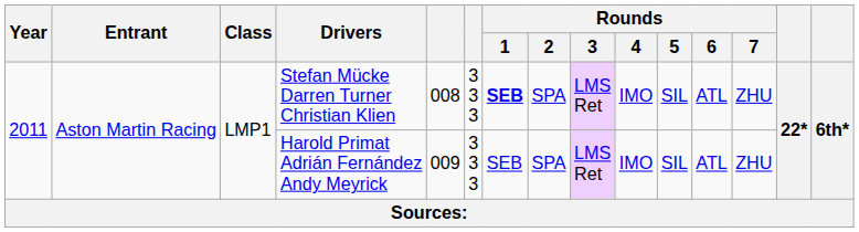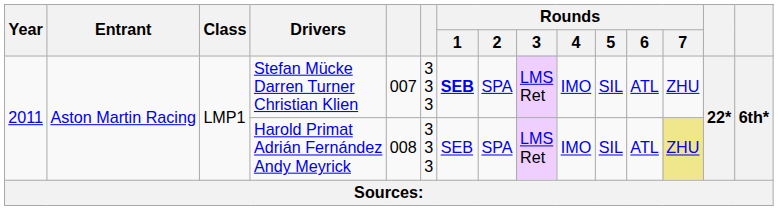 <table class="wikitable">
 <tr>
 <th rowspan="2">Year</th>
 <th rowspan="2">Entrant</th>
 <th rowspan="2">Class</th>
 <th rowspan="2">Drivers</th>
 <th rowspan="2"></th>
 <th rowspan="2"></th>
 <th colspan="7">Rounds</th>
 <th rowspan="2"></th>
 <th rowspan="2"></th>
 </tr>
 <tr>
 <th>1</th>
 <th>2</th>
 <th>3</th>
 <th>4</th>
 <th>5</th>
 <th>6</th>
 <th>7</th>
 </tr>
 <tr>
 <td rowspan="2"><a href='#'>2011</a></td>
 <td rowspan="2"> <a href='#'>Aston Martin Racing</a></td>
 <td rowspan="2">LMP1</td>
 <td> <a href='#'>Stefan Mücke</a><br> <a href='#'>Darren Turner</a><br> <a href='#'>Christian Klien</a></td>
-<td>008</td>
+<td>007</td>
 <td>3<br>3<br>3</td>
 <td><strong><a href='#'>SEB</a><br></strong></td>
 <td><a href='#'>SPA</a><br></td>
 <td style="background:#EFCFFF;"><a href='#'>LMS</a><br>Ret</td>
 <td><a href='#'>IMO</a><br></td>
 <td><a href='#'>SIL</a><br></td>
 <td><a href='#'>ATL</a><br></td>
 <td><a href='#'>ZHU</a><br></td>
 <th rowspan="2">22*</th>
 <th rowspan="2">6th*</th>
 </tr>
 <tr>
 <td> <a href='#'>Harold Primat</a><br> <a href='#'>Adrián Fernández</a><br> <a href='#'>Andy Meyrick</a></td>
-<td>009</td>
+<td>008</td>
 <td>3<br>3<br>3</td>
 <td><a href='#'>SEB</a><br></td>
 <td><a href='#'>SPA</a><br></td>
 <td style="background:#EFCFFF;"><a href='#'>LMS</a><br>Ret</td>
 <td><a href='#'>IMO</a><br></td>
 <td><a href='#'>SIL</a><br></td>
 <td><a href='#'>ATL</a><br></td>
-<td><a href='#'>ZHU</a><br></td>
+<td style="background: khaki;"><a href='#'>ZHU</a><br></td>
 </tr>
 <tr>
 <th colspan="15">Sources:</th>
 </tr>
 </table>
